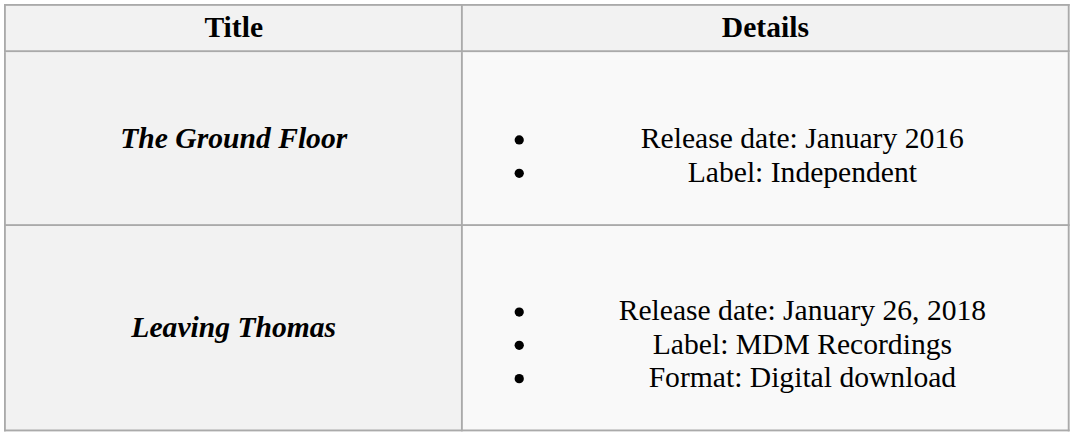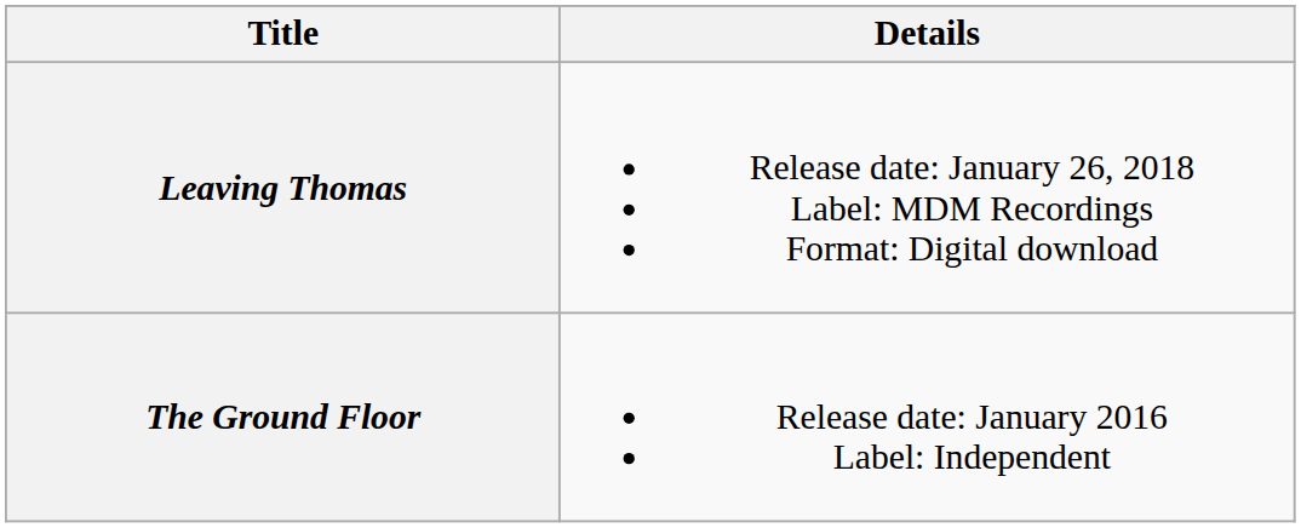 <table class="wikitable plainrowheaders" style="text-align:center;">
 <tr>
 <th style="width:15em;">Title</th>
 <th style="width:20em;">Details</th>
 </tr>
 <tr>
+<th scope="row"><em>Leaving Thomas</em></th>
+<td><br><ul><li>Release date: January 26, 2018</li><li>Label: MDM Recordings</li><li>Format: Digital download</li></ul></td>
+</tr>
+<tr>
 <th scope="row"><em>The Ground Floor</em></th>
 <td><br><ul><li>Release date: January 2016</li><li>Label: Independent</li></ul></td>
 </tr>
-<tr>
-<th scope="row"><em>Leaving Thomas</em></th>
-<td><br><ul><li>Release date: January 26, 2018</li><li>Label: MDM Recordings</li><li>Format: Digital download</li></ul></td>
-</tr>
 </table>
